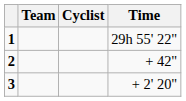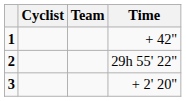 <table class=wikitable>
 <tr>
 <th></th>
+<th>Cyclist</th>
 <th>Team</th>
-<th>Cyclist</th>
 <th>Time</th>
 </tr>
 <tr>
 <td><strong>1</strong></td>
 <td></td>
 <td></td>
-<td align="right">29h 55' 22"</td>
+<td align="right">+ 42"</td>
 </tr>
 <tr>
 <td><strong>2</strong></td>
 <td></td>
 <td></td>
-<td align="right">+ 42"</td>
+<td align="right">29h 55' 22"</td>
 </tr>
 <tr>
 <td><strong>3</strong></td>
 <td></td>
 <td></td>
 <td align="right">+ 2' 20"</td>
 </tr>
 </table>
